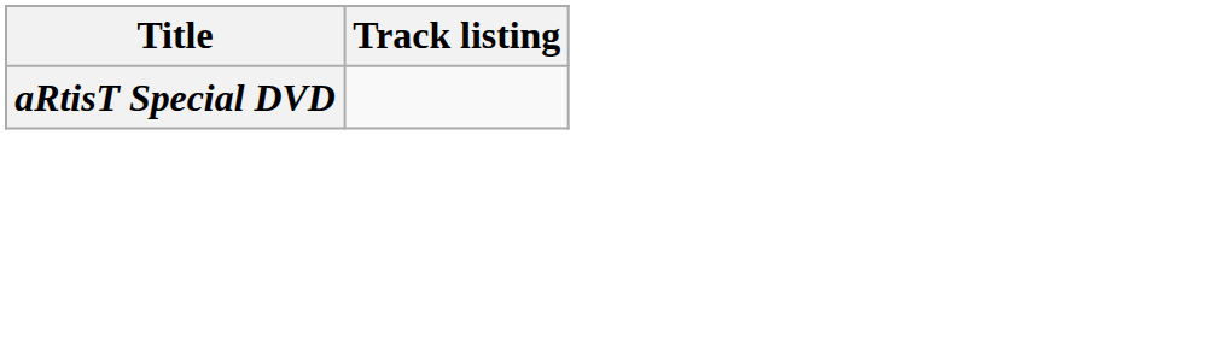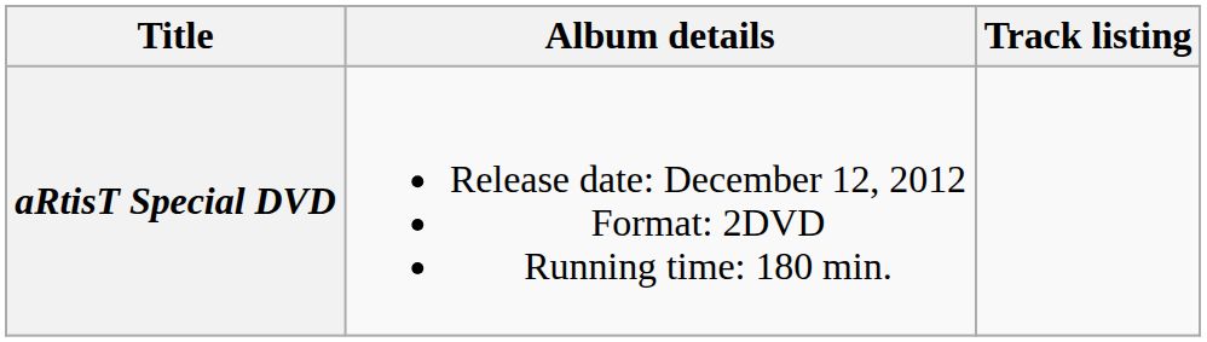 <table class="wikitable plainrowheaders" style="text-align:center;">
 <tr>
 <th scope="col">Title</th>
+<th scope="col">Album details</th>
 <th scope="col">Track listing</th>
 </tr>
 <tr>
 <th scope="row"><em>aRtisT Special DVD</em></th>
+<td><br><ul><li>Release date: December 12, 2012</li><li>Format: 2DVD</li><li>Running time: 180 min.</li></ul></td>
 <td style="font-size: 85%;"></td>
 </tr>
 </table>
